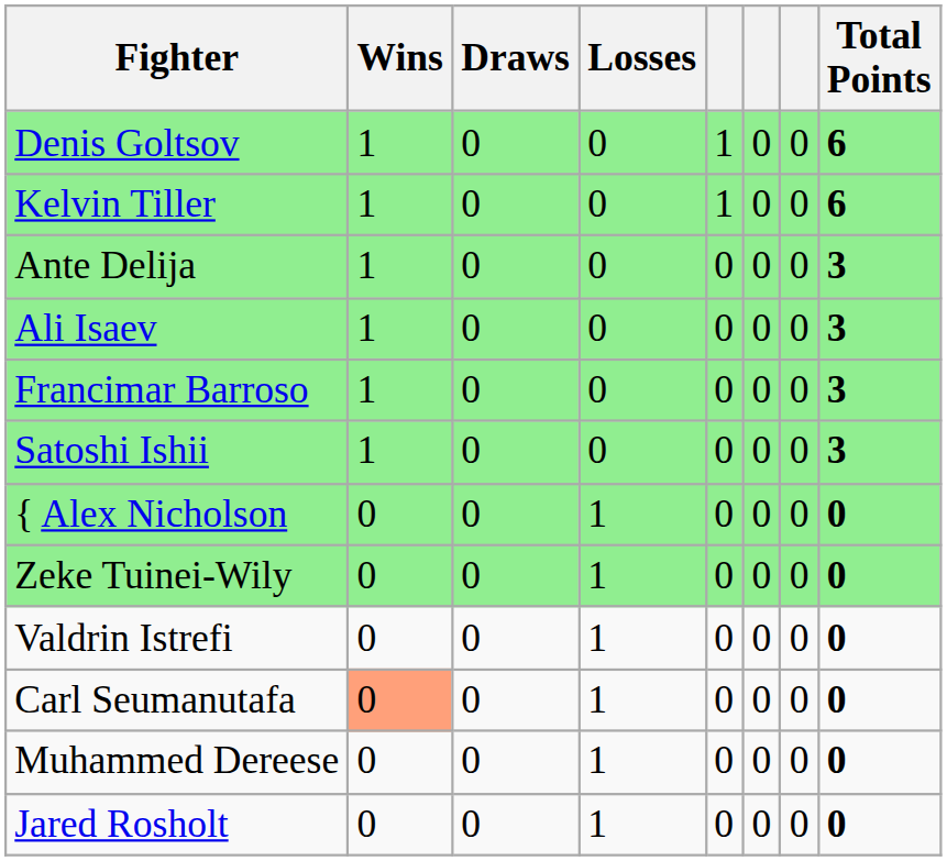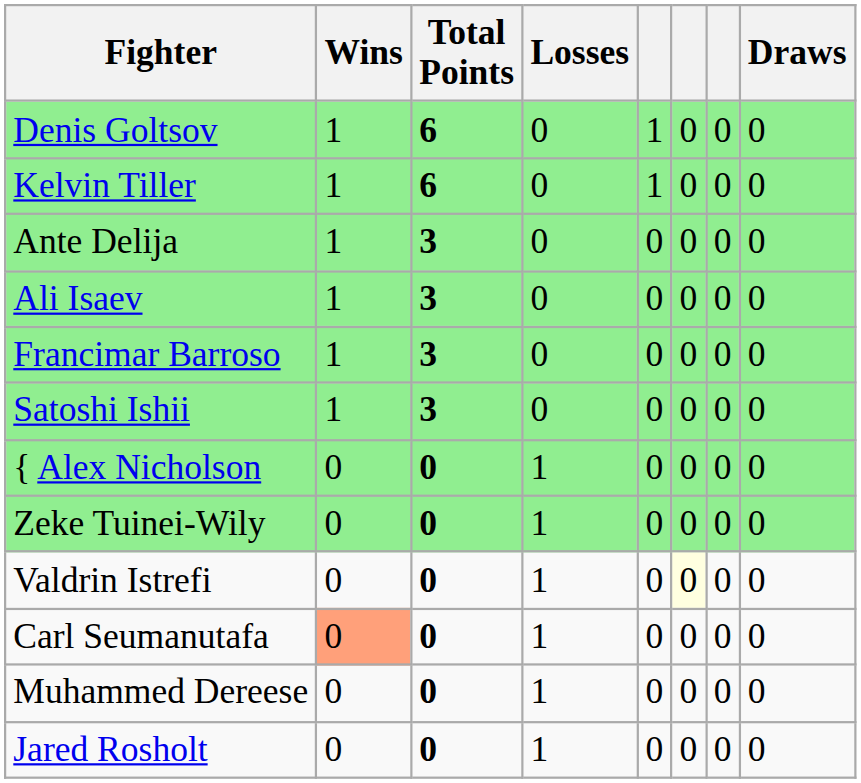 <table class="wikitable sortable">
 <tr>
 <th>Fighter</th>
 <th>Wins</th>
-<th>Draws</th>
+<th>Total<br> Points</th>
 <th>Losses</th>
 <th></th>
 <th></th>
 <th></th>
-<th>Total<br> Points</th>
+<th>Draws</th>
 </tr>
 <tr>
 <td style="background:#90EE90;"><a href='#'>Denis Goltsov</a></td>
 <td style="background:#90EE90;">1</td>
-<td style="background:#90EE90;">0</td>
+<td style="background:#90EE90;"><strong>6</strong></td>
 <td style="background:#90EE90;">0</td>
 <td style="background:#90EE90;">1</td>
 <td style="background:#90EE90;">0</td>
 <td style="background:#90EE90;">0</td>
-<td style="background:#90EE90;"><strong>6</strong></td>
+<td style="background:#90EE90;">0</td>
 </tr>
 <tr>
 <td style="background:#90EE90;"><a href='#'>Kelvin Tiller</a></td>
 <td style="background:#90EE90;">1</td>
-<td style="background:#90EE90;">0</td>
+<td style="background:#90EE90;"><strong>6</strong></td>
 <td style="background:#90EE90;">0</td>
 <td style="background:#90EE90;">1</td>
 <td style="background:#90EE90;">0</td>
 <td style="background:#90EE90;">0</td>
-<td style="background:#90EE90;"><strong>6</strong></td>
+<td style="background:#90EE90;">0</td>
 </tr>
 <tr>
 <td style="background:#90EE90;">Ante Delija</td>
+<td style="background:#90EE90;">1</td>
+<td style="background:#90EE90;"><strong>3</strong></td>
+<td style="background:#90EE90;">0</td>
+<td style="background:#90EE90;">0</td>
+<td style="background:#90EE90;">0</td>
+<td style="background:#90EE90;">0</td>
+<td style="background:#90EE90;">0</td>
+</tr>
+<tr>
+<td style="background:#90EE90;"><a href='#'>Ali Isaev</a></td>
+<td style="background:#90EE90;">1</td>
+<td style="background:#90EE90;"><strong>3</strong></td>
+<td style="background:#90EE90;">0</td>
+<td style="background:#90EE90;">0</td>
+<td style="background:#90EE90;">0</td>
+<td style="background:#90EE90;">0</td>
+<td style="background:#90EE90;">0</td>
+</tr>
+<tr>
+<td style="background:#90EE90;"><a href='#'>Francimar Barroso</a></td>
+<td style="background:#90EE90;">1</td>
+<td style="background:#90EE90;"><strong>3</strong></td>
+<td style="background:#90EE90;">0</td>
+<td style="background:#90EE90;">0</td>
+<td style="background:#90EE90;">0</td>
+<td style="background:#90EE90;">0</td>
+<td style="background:#90EE90;">0</td>
+</tr>
+<tr>
+<td style="background:#90EE90;"><a href='#'>Satoshi Ishii</a></td>
+<td style="background:#90EE90;">1</td>
+<td style="background:#90EE90;"><strong>3</strong></td>
+<td style="background:#90EE90;">0</td>
+<td style="background:#90EE90;">0</td>
+<td style="background:#90EE90;">0</td>
+<td style="background:#90EE90;">0</td>
+<td style="background:#90EE90;">0</td>
+</tr>
+<tr>
+<td style="background:#90EE90;">{  <a href='#'>Alex Nicholson</a></td>
+<td style="background:#90EE90;">0</td>
+<td style="background:#90EE90;"><strong>0</strong></td>
 <td style="background:#90EE90;">1</td>
 <td style="background:#90EE90;">0</td>
 <td style="background:#90EE90;">0</td>
 <td style="background:#90EE90;">0</td>
 <td style="background:#90EE90;">0</td>
-<td style="background:#90EE90;">0</td>
-<td style="background:#90EE90;"><strong>3</strong></td>
 </tr>
 <tr>
-<td style="background:#90EE90;"><a href='#'>Ali Isaev</a></td>
+<td style="background:#90EE90;">Zeke Tuinei-Wily</td>
+<td style="background:#90EE90;">0</td>
+<td style="background:#90EE90;"><strong>0</strong></td>
 <td style="background:#90EE90;">1</td>
 <td style="background:#90EE90;">0</td>
 <td style="background:#90EE90;">0</td>
 <td style="background:#90EE90;">0</td>
 <td style="background:#90EE90;">0</td>
-<td style="background:#90EE90;">0</td>
-<td style="background:#90EE90;"><strong>3</strong></td>
-</tr>
-<tr>
-<td style="background:#90EE90;"><a href='#'>Francimar Barroso</a></td>
-<td style="background:#90EE90;">1</td>
-<td style="background:#90EE90;">0</td>
-<td style="background:#90EE90;">0</td>
-<td style="background:#90EE90;">0</td>
-<td style="background:#90EE90;">0</td>
-<td style="background:#90EE90;">0</td>
-<td style="background:#90EE90;"><strong>3</strong></td>
-</tr>
-<tr>
-<td style="background:#90EE90;"><a href='#'>Satoshi Ishii</a></td>
-<td style="background:#90EE90;">1</td>
-<td style="background:#90EE90;">0</td>
-<td style="background:#90EE90;">0</td>
-<td style="background:#90EE90;">0</td>
-<td style="background:#90EE90;">0</td>
-<td style="background:#90EE90;">0</td>
-<td style="background:#90EE90;"><strong>3</strong></td>
-</tr>
-<tr>
-<td style="background:#90EE90;">{  <a href='#'>Alex Nicholson</a></td>
-<td style="background:#90EE90;">0</td>
-<td style="background:#90EE90;">0</td>
-<td style="background:#90EE90;">1</td>
-<td style="background:#90EE90;">0</td>
-<td style="background:#90EE90;">0</td>
-<td style="background:#90EE90;">0</td>
-<td style="background:#90EE90;"><strong>0</strong></td>
-</tr>
-<tr>
-<td style="background:#90EE90;">Zeke Tuinei-Wily</td>
-<td style="background:#90EE90;">0</td>
-<td style="background:#90EE90;">0</td>
-<td style="background:#90EE90;">1</td>
-<td style="background:#90EE90;">0</td>
-<td style="background:#90EE90;">0</td>
-<td style="background:#90EE90;">0</td>
-<td style="background:#90EE90;"><strong>0</strong></td>
 </tr>
 <tr>
 <td>Valdrin Istrefi</td>
 <td>0</td>
+<td><strong>0</strong></td>
+<td>1</td>
 <td>0</td>
+<td style="background: lightyellow;">0</td>
+<td>0</td>
+<td>0</td>
+</tr>
+<tr>
+<td>Carl Seumanutafa</td>
+<td style="background: lightsalmon;">0</td>
+<td><strong>0</strong></td>
 <td>1</td>
 <td>0</td>
 <td>0</td>
 <td>0</td>
-<td><strong>0</strong></td>
+<td>0</td>
 </tr>
 <tr>
-<td>Carl Seumanutafa</td>
-<td style="background: lightsalmon;">0</td>
+<td>Muhammed Dereese</td>
 <td>0</td>
+<td><strong>0</strong></td>
 <td>1</td>
 <td>0</td>
 <td>0</td>
 <td>0</td>
-<td><strong>0</strong></td>
+<td>0</td>
 </tr>
 <tr>
-<td>Muhammed Dereese</td>
+<td><a href='#'>Jared Rosholt</a></td>
 <td>0</td>
-<td>0</td>
+<td><strong>0</strong></td>
 <td>1</td>
 <td>0</td>
 <td>0</td>
 <td>0</td>
-<td><strong>0</strong></td>
-</tr>
-<tr>
-<td><a href='#'>Jared Rosholt</a></td>
 <td>0</td>
-<td>0</td>
-<td>1</td>
-<td>0</td>
-<td>0</td>
-<td>0</td>
-<td><strong>0</strong></td>
 </tr>
 </table>
